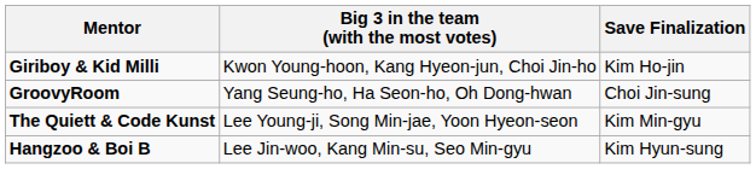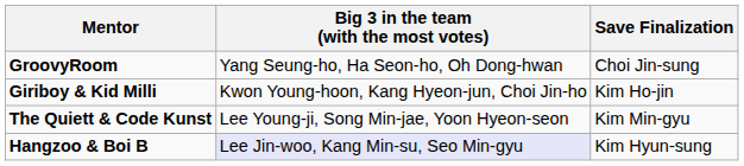 <table class="wikitable">
 <tr>
 <th>Mentor</th>
 <th>Big 3 in the team<br>(with the most votes)</th>
 <th>Save Finalization</th>
 </tr>
 <tr>
+<td><strong>GroovyRoom</strong></td>
+<td>Yang Seung-ho, Ha Seon-ho, Oh Dong-hwan</td>
+<td>Choi Jin-sung</td>
+</tr>
+<tr>
 <td><strong>Giriboy & Kid Milli</strong></td>
 <td>Kwon Young-hoon, Kang Hyeon-jun, Choi Jin-ho</td>
 <td>Kim Ho-jin</td>
-</tr>
-<tr>
-<td><strong>GroovyRoom</strong></td>
-<td>Yang Seung-ho, Ha Seon-ho, Oh Dong-hwan</td>
-<td>Choi Jin-sung</td>
 </tr>
 <tr>
 <td><strong>The Quiett & Code Kunst</strong></td>
 <td>Lee Young-ji, Song Min-jae, Yoon Hyeon-seon</td>
 <td>Kim Min-gyu</td>
 </tr>
 <tr>
 <td><strong>Hangzoo & Boi B</strong></td>
-<td>Lee Jin-woo, Kang Min-su, Seo Min-gyu</td>
+<td style="background: lavender;">Lee Jin-woo, Kang Min-su, Seo Min-gyu</td>
 <td>Kim Hyun-sung</td>
 </tr>
 </table>
